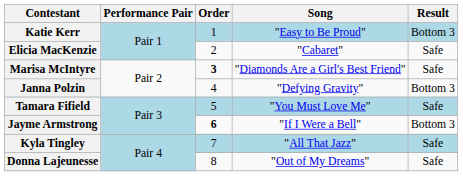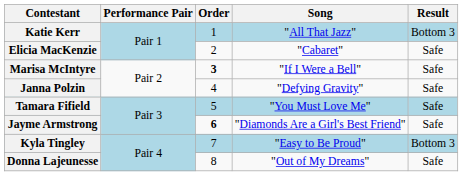 <table class="wikitable plainrowheaders" style="text-align:center;">
 <tr>
 <th scope="col">Contestant</th>
 <th scope="col">Performance Pair</th>
 <th scope="col">Order</th>
 <th scope="col">Song</th>
 <th scope="col">Result</th>
 </tr>
 <tr style="background:lightblue;">
 <th scope="row">Katie Kerr</th>
 <td rowspan="2">Pair 1</td>
 <td>1</td>
-<td>"<a href='#'>Easy to Be Proud</a>"</td>
+<td>"<a href='#'>All That Jazz</a>"</td>
 <td>Bottom 3</td>
 </tr>
 <tr>
 <th scope="row">Elicia MacKenzie</th>
 <td>2</td>
 <td>"<a href='#'>Cabaret</a>"</td>
 <td>Safe</td>
 </tr>
 <tr>
 <th scope="row">Marisa McIntyre</th>
 <td rowspan="2">Pair 2</td>
 <td><strong>3</strong></td>
-<td>"<a href='#'>Diamonds Are a Girl's Best Friend</a>"</td>
+<td>"<a href='#'>If I Were a Bell</a>"</td>
 <td>Safe</td>
 </tr>
 <tr>
 <th scope="row">Janna Polzin</th>
 <td>4</td>
 <td>"<a href='#'>Defying Gravity</a>"</td>
-<td>Bottom 3</td>
+<td>Safe</td>
 </tr>
 <tr style="background:lightblue;">
 <th scope="row">Tamara Fifield</th>
 <td rowspan="2">Pair 3</td>
 <td>5</td>
 <td>"<a href='#'>You Must Love Me</a>"</td>
 <td>Safe</td>
 </tr>
 <tr>
 <th scope="row">Jayme Armstrong</th>
 <td><strong>6</strong></td>
-<td>"<a href='#'>If I Were a Bell</a>"</td>
-<td>Bottom 3</td>
+<td>"<a href='#'>Diamonds Are a Girl's Best Friend</a>"</td>
+<td>Safe</td>
 </tr>
 <tr style="background:lightblue;">
 <th scope="row">Kyla Tingley</th>
 <td rowspan="2">Pair 4</td>
 <td>7</td>
-<td>"<a href='#'>All That Jazz</a>"</td>
-<td>Safe</td>
+<td>"<a href='#'>Easy to Be Proud</a>"</td>
+<td>Bottom 3</td>
 </tr>
 <tr>
 <th scope="row">Donna Lajeunesse</th>
 <td>8</td>
 <td>"<a href='#'>Out of My Dreams</a>"</td>
 <td>Safe</td>
 </tr>
 </table>
